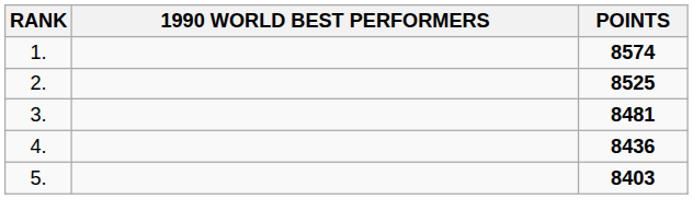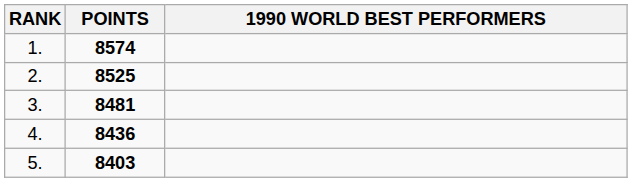 <table class="wikitable" style="border-collapse: collapse; font-size: 90%;">
 <tr>
 <th>RANK</th>
+<th align="center" style="width: 5em">POINTS</th>
 <th align="center" style="width: 25em">1990 WORLD BEST PERFORMERS</th>
-<th align="center" style="width: 5em">POINTS</th>
 </tr>
 <tr>
 <td align="center">1.</td>
+<td align="center"><strong>8574</strong></td>
 <td></td>
-<td align="center"><strong>8574</strong></td>
 </tr>
 <tr>
 <td align="center">2.</td>
+<td align="center"><strong>8525</strong></td>
 <td></td>
-<td align="center"><strong>8525</strong></td>
 </tr>
 <tr>
 <td align="center">3.</td>
+<td align="center"><strong>8481</strong></td>
 <td></td>
-<td align="center"><strong>8481</strong></td>
 </tr>
 <tr>
 <td align="center">4.</td>
+<td align="center"><strong>8436</strong></td>
 <td></td>
-<td align="center"><strong>8436</strong></td>
 </tr>
 <tr>
 <td align="center">5.</td>
+<td align="center"><strong>8403</strong></td>
 <td></td>
-<td align="center"><strong>8403</strong></td>
 </tr>
 </table>
